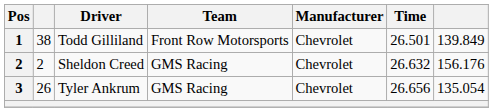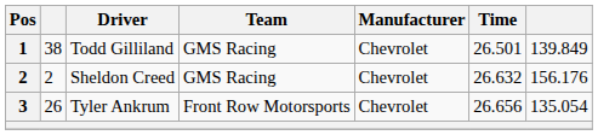 <table class="wikitable" style="font-size:95%">
 <tr>
 <th>Pos</th>
 <th></th>
 <th>Driver</th>
 <th>Team</th>
 <th>Manufacturer</th>
 <th>Time</th>
 <th></th>
 </tr>
 <tr>
 <th>1</th>
 <td>38</td>
 <td>Todd Gilliland</td>
-<td>Front Row Motorsports</td>
+<td>GMS Racing</td>
 <td>Chevrolet</td>
 <td>26.501</td>
 <td>139.849</td>
 </tr>
 <tr>
 <th>2</th>
 <td>2</td>
 <td>Sheldon Creed</td>
 <td>GMS Racing</td>
 <td>Chevrolet</td>
 <td>26.632</td>
 <td>156.176</td>
 </tr>
 <tr>
 <th>3</th>
 <td>26</td>
 <td>Tyler Ankrum</td>
-<td>GMS Racing</td>
+<td>Front Row Motorsports</td>
 <td>Chevrolet</td>
 <td>26.656</td>
 <td>135.054</td>
 </tr>
 <tr>
 <th colspan="7"></th>
 </tr>
 <tr>
 </tr>
 </table>
